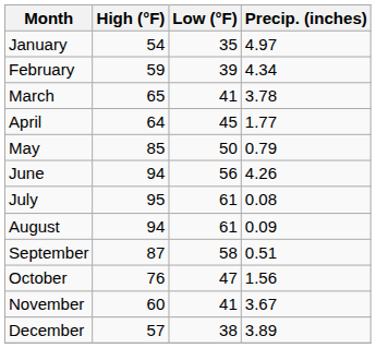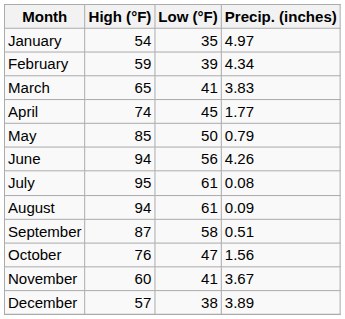 <table class="wikitable" style="font-size: 95%;">
 <tr>
 <th>Month</th>
 <th>High (°F)</th>
 <th>Low (°F)</th>
 <th>Precip. (inches)</th>
 </tr>
 <tr>
 <td>January</td>
 <td align="right">54</td>
 <td align="right">35</td>
 <td align="left">4.97</td>
 </tr>
 <tr>
 <td>February</td>
 <td align="right">59</td>
 <td align="right">39</td>
 <td align="left">4.34</td>
 </tr>
 <tr>
 <td>March</td>
 <td align="right">65</td>
 <td align="right">41</td>
-<td align="left">3.78</td>
+<td align="left">3.83</td>
 </tr>
 <tr>
 <td>April</td>
-<td align="right">64</td>
+<td align="right">74</td>
 <td align="right">45</td>
 <td align="left">1.77</td>
 </tr>
 <tr>
 <td>May</td>
 <td align="right">85</td>
 <td align="right">50</td>
 <td align="left">0.79</td>
 </tr>
 <tr>
 <td>June</td>
 <td align="right">94</td>
 <td align="right">56</td>
 <td align="left">4.26</td>
 </tr>
 <tr>
 <td>July</td>
 <td align="right">95</td>
 <td align="right">61</td>
 <td align="left">0.08</td>
 </tr>
 <tr>
 <td>August</td>
 <td align="right">94</td>
 <td align="right">61</td>
 <td align="left">0.09</td>
 </tr>
 <tr>
 <td>September</td>
 <td align="right">87</td>
 <td align="right">58</td>
 <td align="left">0.51</td>
 </tr>
 <tr>
 <td>October</td>
 <td align="right">76</td>
 <td align="right">47</td>
 <td align="left">1.56</td>
 </tr>
 <tr>
 <td>November</td>
 <td align="right">60</td>
 <td align="right">41</td>
 <td align="left">3.67</td>
 </tr>
 <tr>
 <td>December</td>
 <td align="right">57</td>
 <td align="right">38</td>
 <td align="left">3.89</td>
 </tr>
 <tr>
 </tr>
 </table>
